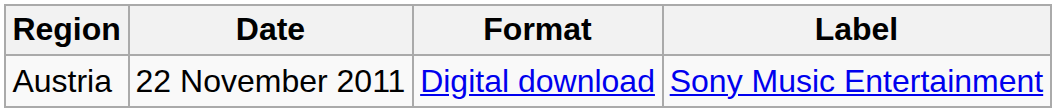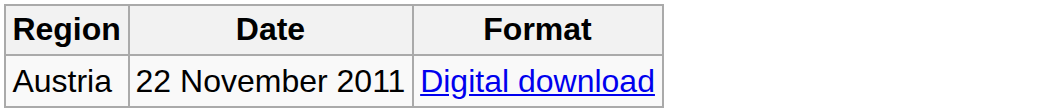 <table class=wikitable>
 <tr>
 <th>Region</th>
 <th>Date</th>
 <th>Format</th>
-<th>Label</th>
 </tr>
 <tr>
 <td>Austria</td>
 <td>22 November 2011</td>
 <td><a href='#'>Digital download</a></td>
-<td><a href='#'>Sony Music Entertainment</a></td>
 </tr>
 </table>
